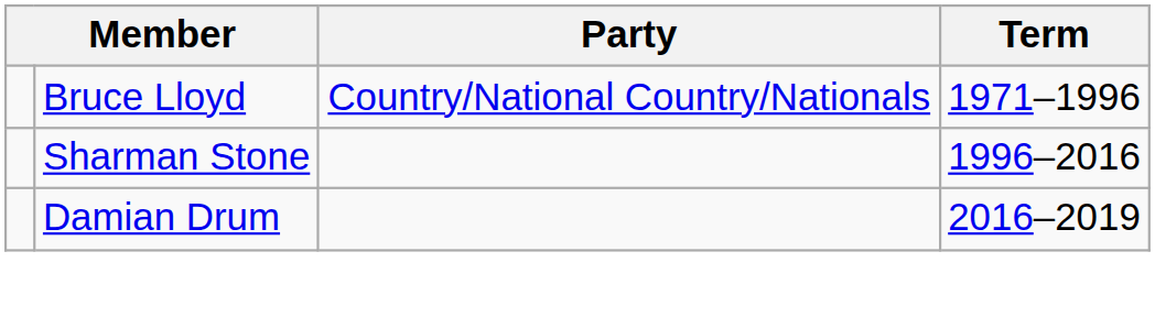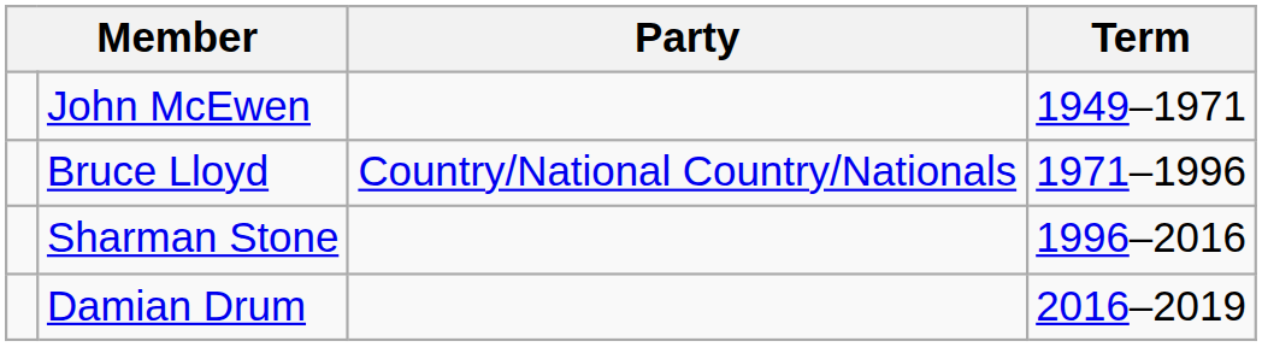 <table class="wikitable">
 <tr>
 <th colspan="2">Member</th>
 <th>Party</th>
 <th>Term</th>
+</tr>
+<tr>
+<td> </td>
+<td><a href='#'>John McEwen</a></td>
+<td></td>
+<td><a href='#'>1949</a>–1971</td>
 </tr>
 <tr>
 <td> </td>
 <td><a href='#'>Bruce Lloyd</a></td>
 <td><a href='#'>Country/National Country/Nationals</a></td>
 <td><a href='#'>1971</a>–1996</td>
 </tr>
 <tr>
 <td> </td>
 <td><a href='#'>Sharman Stone</a></td>
 <td></td>
 <td><a href='#'>1996</a>–2016</td>
 </tr>
 <tr>
 <td> </td>
 <td><a href='#'>Damian Drum</a></td>
 <td></td>
 <td><a href='#'>2016</a>–2019</td>
 </tr>
 </table>
